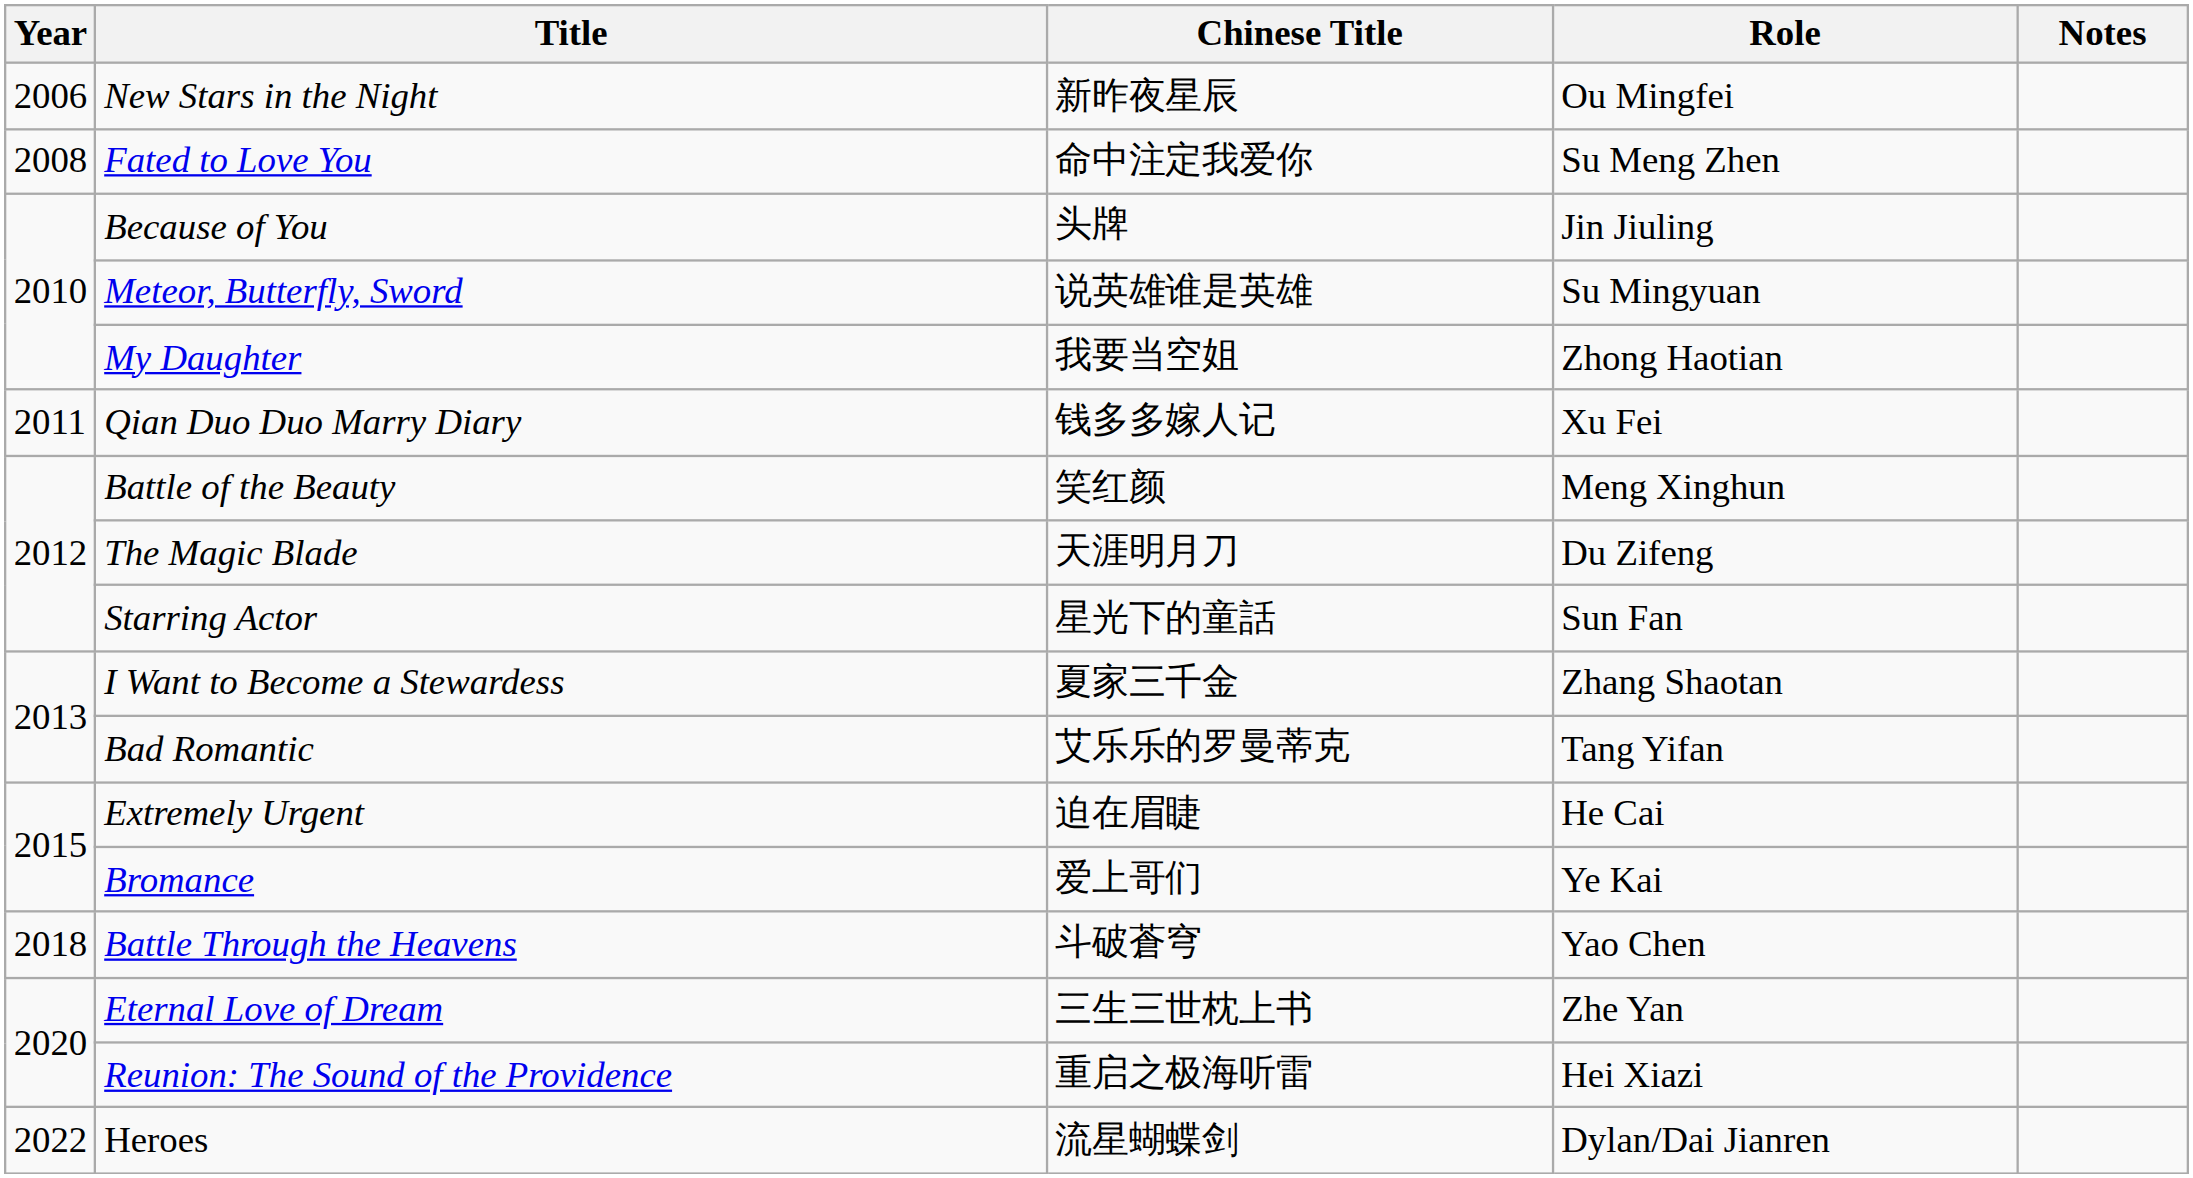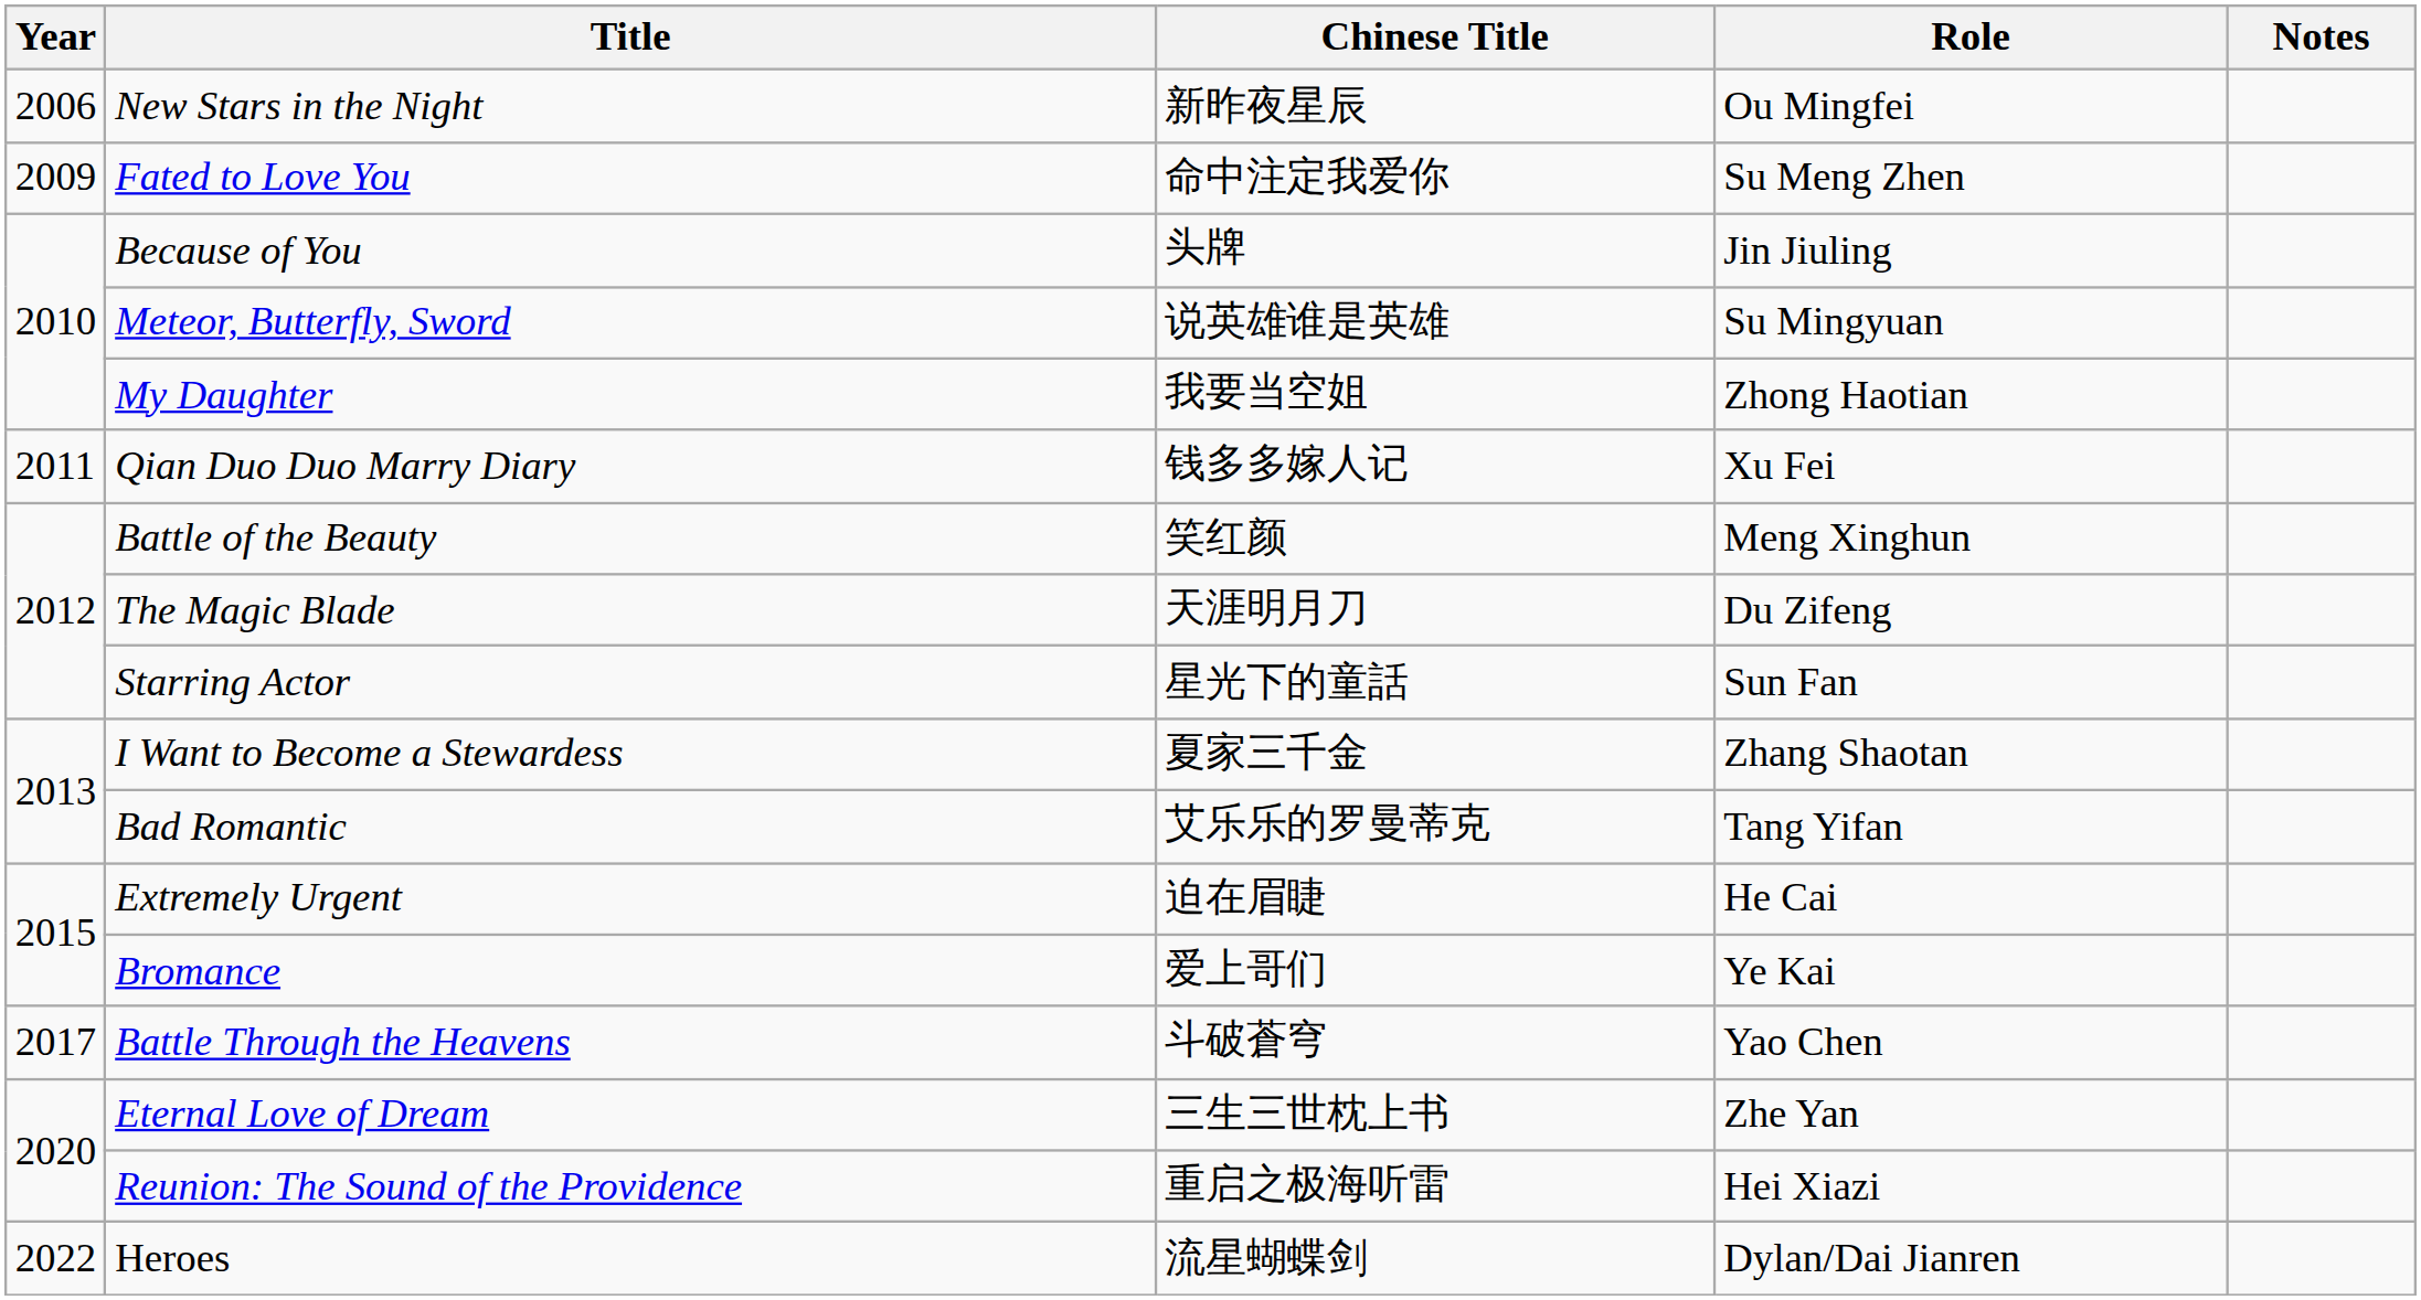 <table class="wikitable" style="width:950px">
 <tr>
 <th width=10>Year</th>
 <th>Title</th>
 <th>Chinese Title</th>
 <th>Role</th>
 <th>Notes</th>
 </tr>
 <tr>
 <td>2006</td>
 <td><em>New Stars in the Night</em></td>
 <td>新昨夜星辰</td>
 <td>Ou Mingfei</td>
 <td></td>
 </tr>
 <tr>
-<td>2008</td>
+<td>2009</td>
 <td><em><a href='#'>Fated to Love You</a></em></td>
 <td>命中注定我爱你</td>
 <td>Su Meng Zhen</td>
 <td></td>
 </tr>
 <tr>
 <td rowspan=3>2010</td>
 <td><em>Because of You</em></td>
 <td>头牌</td>
 <td>Jin Jiuling</td>
 <td></td>
 </tr>
 <tr>
 <td><em><a href='#'>Meteor, Butterfly, Sword</a></em></td>
 <td>说英雄谁是英雄</td>
 <td>Su Mingyuan</td>
 <td></td>
 </tr>
 <tr>
 <td><em><a href='#'>My Daughter</a></em></td>
 <td>我要当空姐</td>
 <td>Zhong Haotian</td>
 <td></td>
 </tr>
 <tr>
 <td>2011</td>
 <td><em>Qian Duo Duo Marry Diary</em></td>
 <td>钱多多嫁人记</td>
 <td>Xu Fei</td>
 <td></td>
 </tr>
 <tr>
 <td rowspan=3>2012</td>
 <td><em>Battle of the Beauty</em></td>
 <td>笑红颜</td>
 <td>Meng Xinghun</td>
 <td></td>
 </tr>
 <tr>
 <td><em>The Magic Blade</em></td>
 <td>天涯明月刀</td>
 <td>Du Zifeng</td>
 <td></td>
 </tr>
 <tr>
 <td><em>Starring Actor</em></td>
 <td>星光下的童話</td>
 <td>Sun Fan</td>
 <td></td>
 </tr>
 <tr>
 <td rowspan=2>2013</td>
 <td><em>I Want to Become a Stewardess</em></td>
 <td>夏家三千金</td>
 <td>Zhang Shaotan</td>
 <td></td>
 </tr>
 <tr>
 <td><em>Bad Romantic</em></td>
 <td>艾乐乐的罗曼蒂克</td>
 <td>Tang Yifan</td>
 <td></td>
 </tr>
 <tr>
 <td rowspan=2>2015</td>
 <td><em>Extremely Urgent</em></td>
 <td>迫在眉睫</td>
 <td>He Cai</td>
 <td></td>
 </tr>
 <tr>
 <td><em><a href='#'>Bromance</a></em></td>
 <td>爱上哥们</td>
 <td>Ye Kai</td>
 <td></td>
 </tr>
 <tr>
-<td>2018</td>
+<td>2017</td>
 <td><em><a href='#'>Battle Through the Heavens</a></em></td>
 <td>斗破蒼穹</td>
 <td>Yao Chen</td>
 <td></td>
 </tr>
 <tr>
 <td rowspan=2>2020</td>
 <td><em><a href='#'>Eternal Love of Dream</a></em></td>
 <td>三生三世枕上书</td>
 <td>Zhe Yan</td>
 <td></td>
 </tr>
 <tr>
 <td><em><a href='#'>Reunion: The Sound of the Providence</a></em></td>
 <td>重启之极海听雷</td>
 <td>Hei Xiazi</td>
 <td></td>
 </tr>
 <tr>
 <td>2022</td>
 <td>Heroes</td>
 <td>流星蝴蝶剑</td>
 <td>Dylan/Dai Jianren</td>
 <td></td>
 </tr>
 </table>
